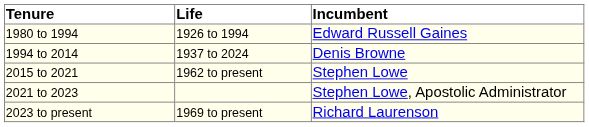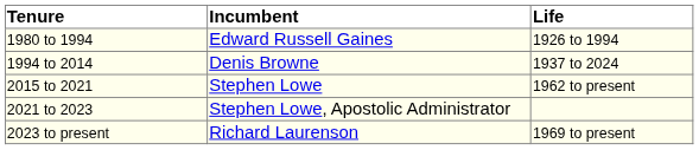 <table border=1 style="border-collapse: collapse">
 <tr align=left>
 <th width="25%">Tenure</th>
+<th width="40%">Incumbent</th>
 <th width="20%">Life</th>
-<th width="40%">Incumbent</th>
 </tr>
 <tr valign=top bgcolor="#ffffec">
 <td><small>1980 to 1994</small></td>
+<td><a href='#'>Edward Russell Gaines</a></td>
 <td><small>1926 to 1994</small></td>
-<td><a href='#'>Edward Russell Gaines</a></td>
 </tr>
 <tr valign=top bgcolor="#ffffec">
 <td><small>1994 to 2014</small></td>
+<td><a href='#'>Denis Browne</a></td>
 <td><small>1937 to 2024</small></td>
-<td><a href='#'>Denis Browne</a></td>
 </tr>
 <tr valign=top bgcolor="#ffffec">
 <td><small>2015 to 2021</small></td>
+<td><a href='#'>Stephen Lowe</a></td>
 <td><small>1962 to present</small></td>
-<td><a href='#'>Stephen Lowe</a></td>
 </tr>
 <tr valign=top bgcolor="#ffffec">
 <td><small>2021 to 2023</small></td>
+<td><a href='#'>Stephen Lowe</a>, Apostolic Administrator</td>
 <td><small></small></td>
-<td><a href='#'>Stephen Lowe</a>, Apostolic Administrator</td>
 </tr>
 <tr valign=top bgcolor="#ffffec">
 <td><small>2023 to present</small></td>
+<td><a href='#'>Richard Laurenson</a></td>
 <td><small>1969 to present</small></td>
-<td><a href='#'>Richard Laurenson</a></td>
 </tr>
 </table>
